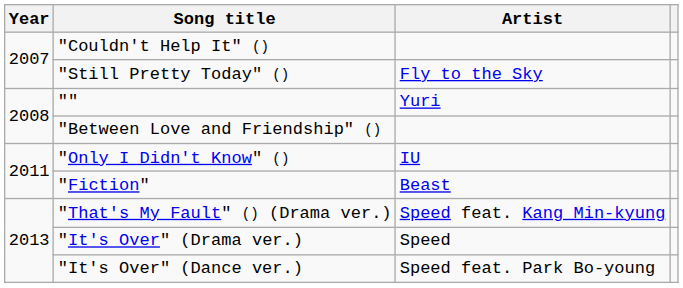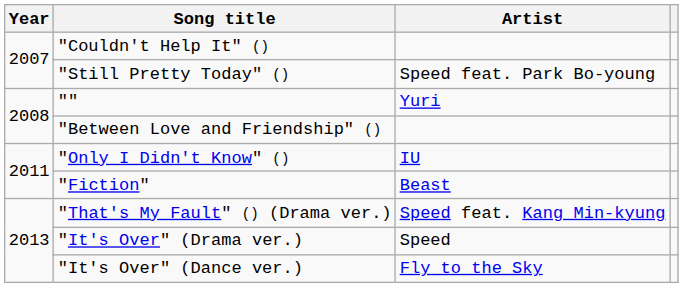 <table class="wikitable sortable">
 <tr>
 <th>Year</th>
 <th>Song title</th>
 <th>Artist</th>
 <th></th>
 </tr>
 <tr>
 <td rowspan="2">2007</td>
 <td>"Couldn't Help It" <small>()</small></td>
 <td></td>
 <td></td>
 </tr>
 <tr>
 <td>"Still Pretty Today" <small>()</small></td>
-<td><a href='#'>Fly to the Sky</a></td>
+<td>Speed feat. Park Bo-young</td>
 <td></td>
 </tr>
 <tr>
 <td rowspan="2">2008</td>
 <td>""</td>
 <td><a href='#'>Yuri</a></td>
 <td></td>
 </tr>
 <tr>
 <td>"Between Love and Friendship" <small>()</small></td>
 <td></td>
 <td></td>
 </tr>
 <tr>
 <td rowspan="2">2011</td>
 <td>"<a href='#'>Only I Didn't Know</a>" <small>()</small></td>
 <td><a href='#'>IU</a></td>
 <td></td>
 </tr>
 <tr>
 <td>"<a href='#'>Fiction</a>"</td>
 <td><a href='#'>Beast</a></td>
 <td></td>
 </tr>
 <tr>
 <td rowspan="3">2013</td>
 <td>"<a href='#'>That's My Fault</a>" <small>()</small> (Drama ver.)</td>
 <td><a href='#'>Speed</a> feat. <a href='#'>Kang Min-kyung</a></td>
 <td></td>
 </tr>
 <tr>
 <td>"<a href='#'>It's Over</a>" (Drama ver.)</td>
 <td>Speed</td>
 <td></td>
 </tr>
 <tr>
 <td>"It's Over" (Dance ver.)</td>
-<td>Speed feat. Park Bo-young</td>
+<td><a href='#'>Fly to the Sky</a></td>
 <td></td>
 </tr>
 </table>
